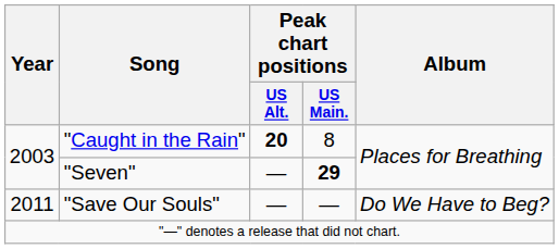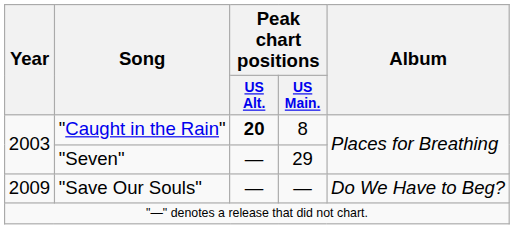 <table class="wikitable">
 <tr>
 <th rowspan="2">Year</th>
 <th rowspan="2">Song</th>
 <th colspan="2">Peak chart positions</th>
 <th rowspan="2">Album</th>
 </tr>
 <tr>
 <th style="width:3em;font-size:75%"><a href='#'>US<br>Alt.</a><br></th>
 <th style="width:3em;font-size:75%"><a href='#'>US<br>Main.</a><br></th>
 </tr>
 <tr>
 <td style="text-align:center;" rowspan="2">2003</td>
 <td>"<a href='#'>Caught in the Rain</a>"</td>
 <td style="text-align:center;"><strong>20</strong></td>
 <td style="text-align:center;">8</td>
 <td rowspan="2"><em>Places for Breathing</em></td>
 </tr>
 <tr>
 <td>"Seven"</td>
 <td style="text-align:center;">—</td>
-<td style="text-align:center;"><strong>29</strong></td>
+<td style="text-align:center;">29</td>
 </tr>
 <tr>
-<td style="text-align:center;">2011</td>
+<td style="text-align:center;">2009</td>
 <td>"Save Our Souls"</td>
 <td style="text-align:center;">—</td>
 <td style="text-align:center;">—</td>
 <td><em>Do We Have to Beg?</em></td>
 </tr>
 <tr>
 <td colspan="5" style="text-align:center; font-size:8pt;">"—" denotes a release that did not chart.</td>
 </tr>
 </table>
